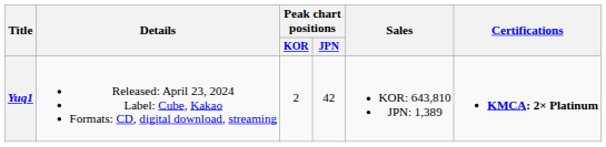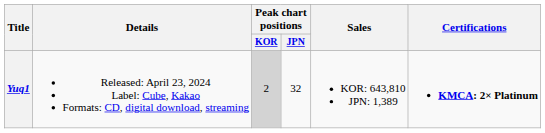 <table class="wikitable plainrowheaders" style="text-align:center">
 <tr>
 <th scope="col" rowspan="2">Title</th>
 <th scope="col" rowspan="2">Details</th>
 <th scope="col" colspan="2">Peak chart positions</th>
 <th scope="col" rowspan="2">Sales</th>
 <th scope="col" rowspan="2"><a href='#'>Certifications</a></th>
 </tr>
 <tr>
 <th scope="col" style="font-size:90%; width:2.5em"><a href='#'>KOR</a><br></th>
 <th scope="col" style="font-size:90%; width:2.5em"><a href='#'>JPN</a><br></th>
 </tr>
 <tr>
 <th scope="row"><em><a href='#'>Yuq1</a></em></th>
 <td><br><ul><li>Released: April 23, 2024</li><li>Label: <a href='#'>Cube</a>, <a href='#'>Kakao</a></li><li>Formats: <a href='#'>CD</a>, <a href='#'>digital download</a>, <a href='#'>streaming</a></li></ul></td>
-<td>2</td>
-<td>42</td>
+<td style="background: lightgrey;">2</td>
+<td>32</td>
 <td><br><ul><li>KOR: 643,810</li><li>JPN: 1,389</li></ul></td>
 <td><strong><br><ul><li><a href='#'>KMCA</a>: 2× Platinum</li></ul></strong></td>
 </tr>
 </table>
